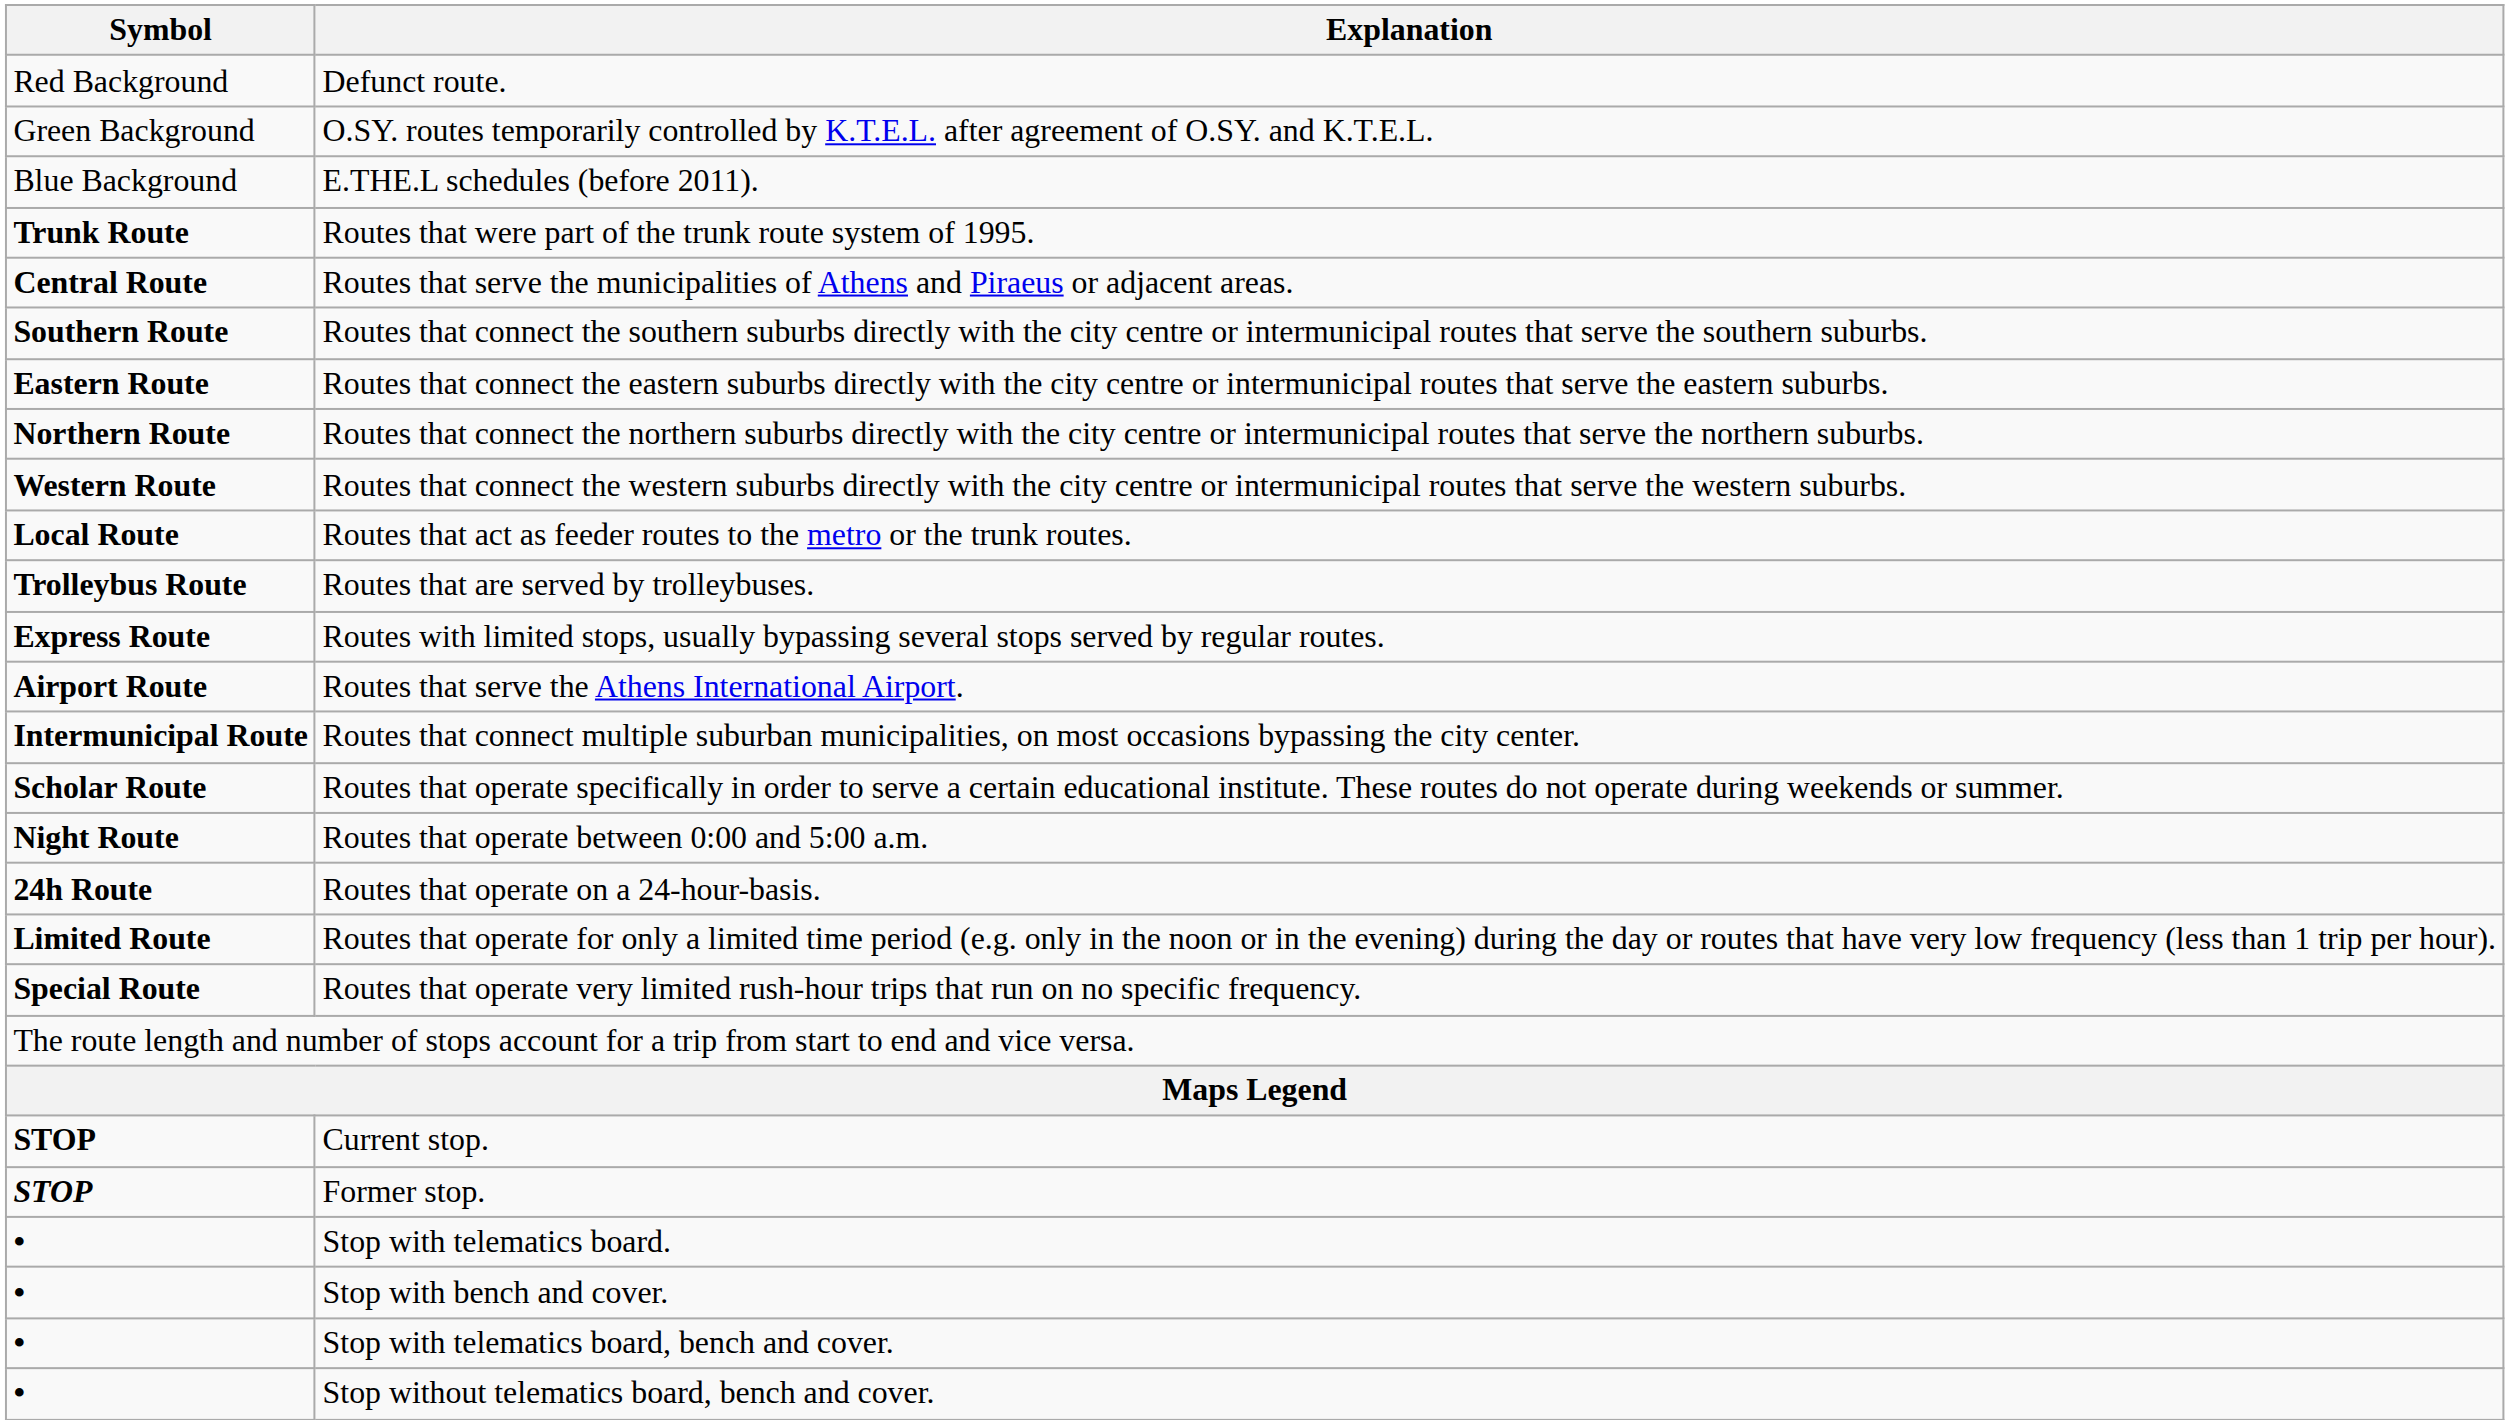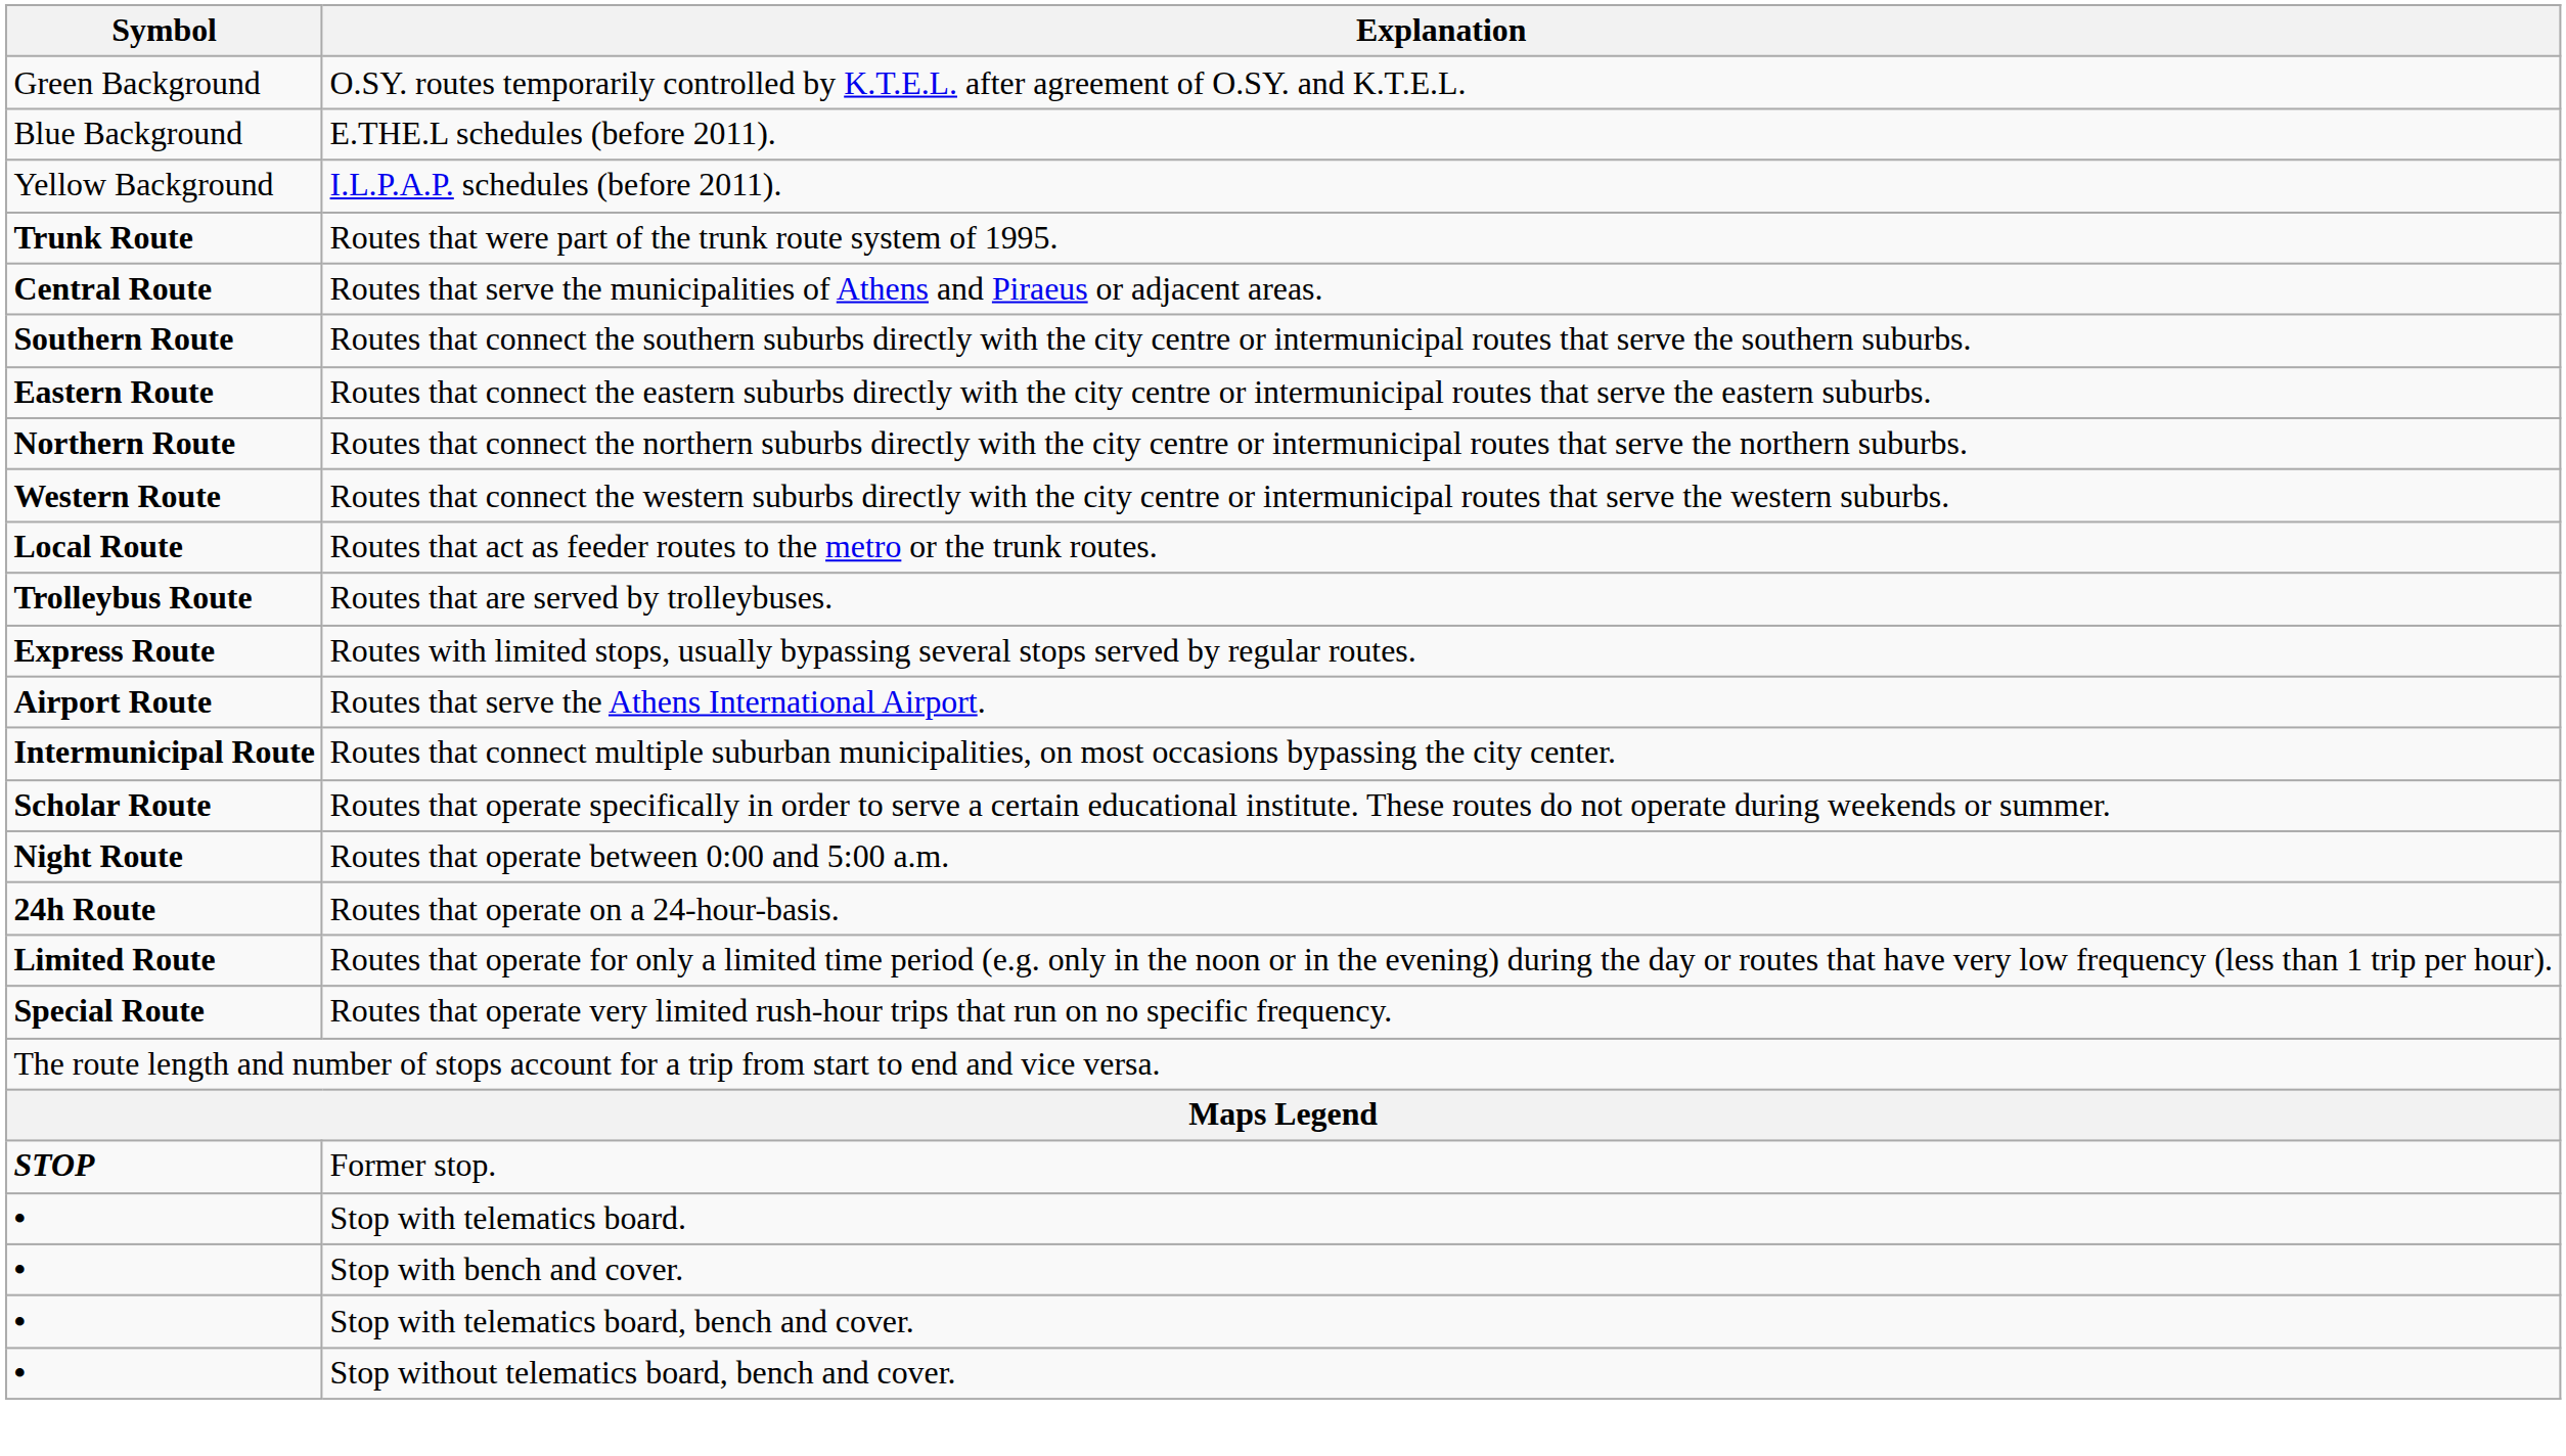 <table cellpadding="5" style="margin:0 auto; text-align:left;"  class="wikitable sortable">
 <tr>
 <th>Symbol</th>
 <th>Explanation</th>
-</tr>
-<tr>
-<td><span>Red Background</span></td>
-<td>Defunct route.</td>
 </tr>
 <tr>
 <td><span>Green Background</span></td>
 <td>O.SY. routes temporarily controlled by <a href='#'>K.T.E.L.</a> after agreement of O.SY. and K.T.E.L.</td>
 </tr>
 <tr>
 <td><span>Blue Background</span></td>
 <td>E.THE.L schedules (before 2011).</td>
+</tr>
+<tr>
+<td><span>Yellow Background</span></td>
+<td><a href='#'>I.L.P.A.P.</a> schedules (before 2011).</td>
 </tr>
 <tr>
 <td><span><strong>Trunk Route</strong></span></td>
 <td>Routes that were part of the trunk route system of 1995.</td>
 </tr>
 <tr>
 <td><span><strong>Central Route</strong></span></td>
 <td>Routes that serve the municipalities of <a href='#'>Athens</a> and <a href='#'>Piraeus</a> or adjacent areas.</td>
 </tr>
 <tr>
 <td><span><strong>Southern Route</strong></span></td>
 <td>Routes that connect the southern suburbs directly with the city centre or intermunicipal routes that serve the southern suburbs.</td>
 </tr>
 <tr>
 <td><span><strong>Eastern Route</strong></span></td>
 <td>Routes that connect the eastern suburbs directly with the city centre or intermunicipal routes that serve the eastern suburbs.</td>
 </tr>
 <tr>
 <td><span><strong>Northern Route</strong></span></td>
 <td>Routes that connect the northern suburbs directly with the city centre or intermunicipal routes that serve the northern suburbs.</td>
 </tr>
 <tr>
 <td><span><strong>Western Route</strong></span></td>
 <td>Routes that connect the western suburbs directly with the city centre or intermunicipal routes that serve the western suburbs.</td>
 </tr>
 <tr>
 <td><span><strong>Local Route</strong></span></td>
 <td>Routes that act as feeder routes to the <a href='#'>metro</a> or the trunk routes.</td>
 </tr>
 <tr>
 <td><span><strong>Trolleybus Route</strong></span></td>
 <td>Routes that are served by trolleybuses.</td>
 </tr>
 <tr>
 <td><strong>Express Route</strong></td>
 <td>Routes with limited stops, usually bypassing several stops served by regular routes.</td>
 </tr>
 <tr>
 <td><strong>Airport Route</strong></td>
 <td>Routes that serve the <a href='#'>Athens International Airport</a>.</td>
 </tr>
 <tr>
 <td><strong>Intermunicipal Route</strong></td>
 <td>Routes that connect multiple suburban municipalities, on most occasions bypassing the city center.</td>
 </tr>
 <tr>
 <td><strong>Scholar Route</strong></td>
 <td>Routes that operate specifically in order to serve a certain educational institute. These routes do not operate during weekends or summer.</td>
 </tr>
 <tr>
 <td><strong>Night Route</strong></td>
 <td>Routes that operate between 0:00 and 5:00 a.m.</td>
 </tr>
 <tr>
 <td><strong>24h Route</strong></td>
 <td>Routes that operate on a 24-hour-basis.</td>
 </tr>
 <tr>
 <td><strong>Limited Route</strong></td>
 <td>Routes that operate for only a limited time period (e.g. only in the noon or in the evening) during the day or routes that have very low frequency (less than 1 trip per hour).</td>
 </tr>
 <tr>
 <td><strong>Special Route</strong></td>
 <td>Routes that operate very limited rush-hour trips that run on no specific frequency.</td>
 </tr>
 <tr>
 <td colspan="2">The route length and number of stops account for a trip from start to end and vice versa.</td>
 </tr>
 <tr>
 <th colspan="2">Maps Legend</th>
 </tr>
 <tr>
-<td><span><strong>STOP</strong></span></td>
-<td>Current stop.</td>
-</tr>
-<tr>
 <td><span><strong><em>STOP</em></strong></span></td>
 <td>Former stop.</td>
 </tr>
 <tr>
 <td><span><strong><em>•</em></strong></span></td>
 <td>Stop with telematics board.</td>
 </tr>
 <tr>
 <td><span><strong><em>•</em></strong></span></td>
 <td>Stop with bench and cover.</td>
 </tr>
 <tr>
 <td><span><strong><em>•</em></strong></span></td>
 <td>Stop with telematics board, bench and cover.</td>
 </tr>
 <tr>
 <td><span><strong><em>•</em></strong></span></td>
 <td>Stop without telematics board, bench and cover.</td>
 </tr>
 </table>
